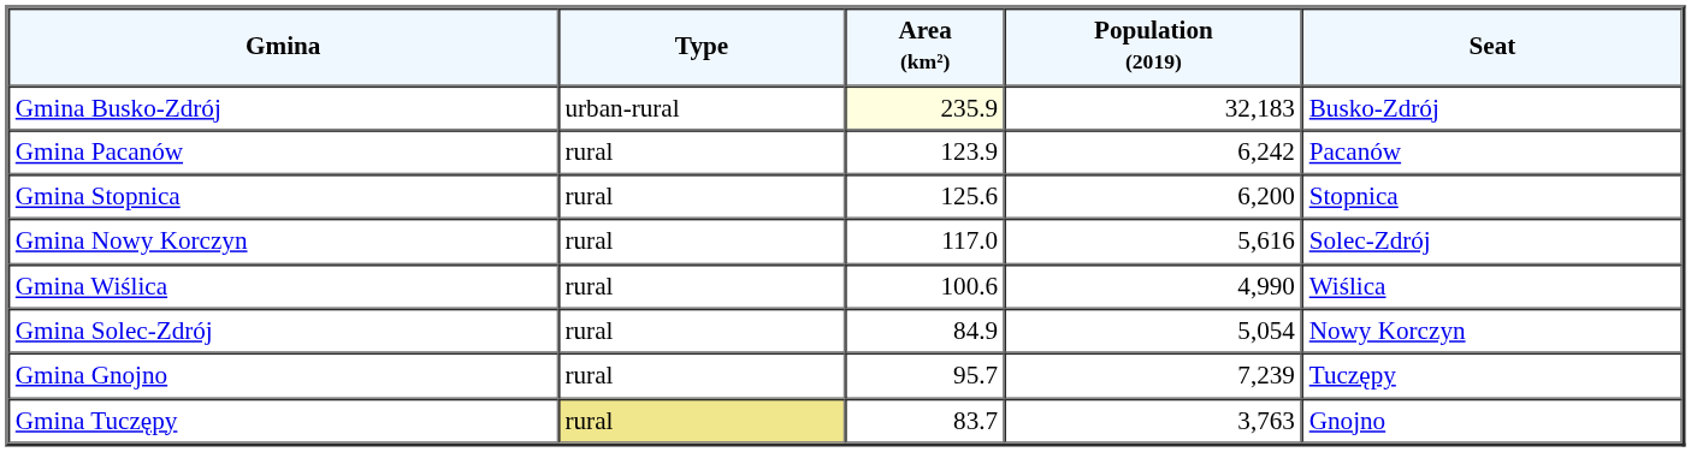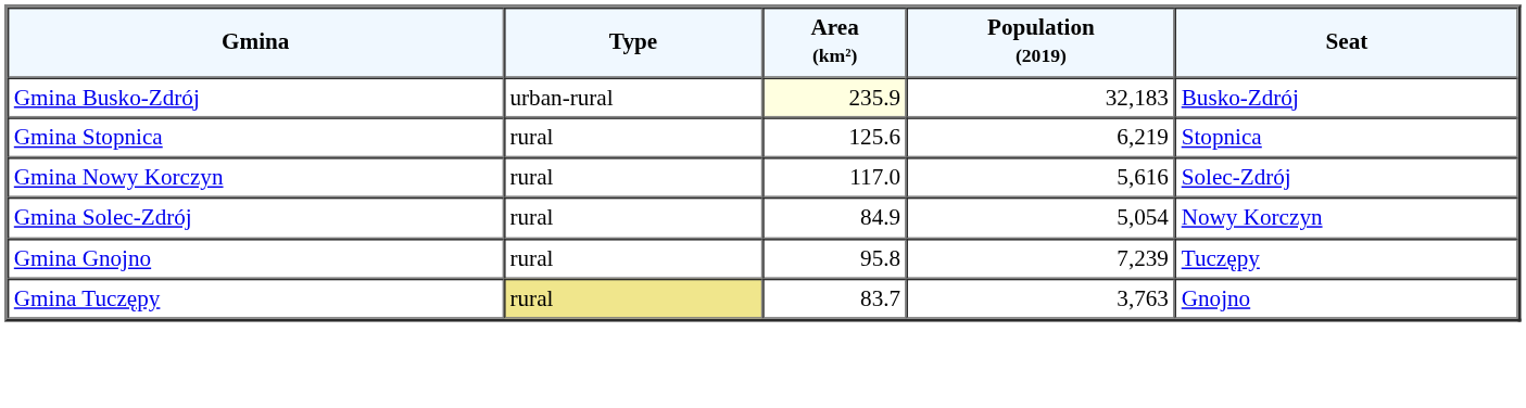 <table width="60%" border="2" cellpadding="3" cellspacing="0" style="font-size:90%;line-height:120%;">
 <tr bgcolor="F0F8FF">
 <td style="text-align:center;"><strong>Gmina</strong></td>
 <td style="text-align:center;"><strong>Type</strong></td>
 <td style="text-align:center;"><strong>Area<br><small>(km²)</small></strong></td>
 <td style="text-align:center;"><strong>Population<br><small>(2019)</small></strong></td>
 <td style="text-align:center;"><strong>Seat</strong></td>
 </tr>
 <tr>
 <td><a href='#'>Gmina Busko-Zdrój</a></td>
 <td>urban-rural</td>
 <td style="background: lightyellow; text-align:right;">235.9</td>
 <td style="text-align:right;">32,183</td>
 <td><a href='#'>Busko-Zdrój</a></td>
 </tr>
 <tr>
-<td><a href='#'>Gmina Pacanów</a></td>
-<td>rural</td>
-<td style="text-align:right;">123.9</td>
-<td style="text-align:right;">6,242</td>
-<td><a href='#'>Pacanów</a></td>
-</tr>
-<tr>
 <td><a href='#'>Gmina Stopnica</a></td>
 <td>rural</td>
 <td style="text-align:right;">125.6</td>
-<td style="text-align:right;">6,200</td>
+<td style="text-align:right;">6,219</td>
 <td><a href='#'>Stopnica</a></td>
 </tr>
 <tr>
 <td><a href='#'>Gmina Nowy Korczyn</a></td>
 <td>rural</td>
 <td style="text-align:right;">117.0</td>
 <td style="text-align:right;">5,616</td>
 <td><a href='#'>Solec-Zdrój</a></td>
-</tr>
-<tr>
-<td><a href='#'>Gmina Wiślica</a></td>
-<td>rural</td>
-<td style="text-align:right;">100.6</td>
-<td style="text-align:right;">4,990</td>
-<td><a href='#'>Wiślica</a></td>
 </tr>
 <tr>
 <td><a href='#'>Gmina Solec-Zdrój</a></td>
 <td>rural</td>
 <td style="text-align:right;">84.9</td>
 <td style="text-align:right;">5,054</td>
 <td><a href='#'>Nowy Korczyn</a></td>
 </tr>
 <tr>
 <td><a href='#'>Gmina Gnojno</a></td>
 <td>rural</td>
-<td style="text-align:right;">95.7</td>
+<td style="text-align:right;">95.8</td>
 <td style="text-align:right;">7,239</td>
 <td><a href='#'>Tuczępy</a></td>
 </tr>
 <tr>
 <td><a href='#'>Gmina Tuczępy</a></td>
 <td style="background: khaki;">rural</td>
 <td style="text-align:right;">83.7</td>
 <td style="text-align:right;">3,763</td>
 <td><a href='#'>Gnojno</a></td>
 </tr>
 <tr>
 </tr>
 </table>
